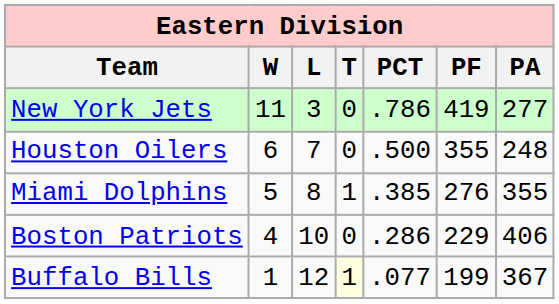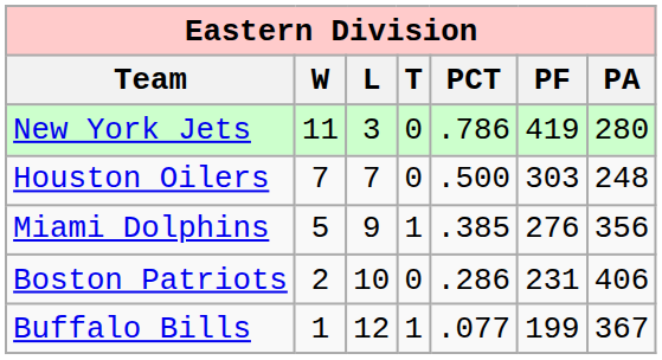 <table class="wikitable" style="text-align:center">
 <tr bgcolor="#ffcbcb">
 <td colspan="7" align="center"><strong>Eastern Division</strong></td>
 </tr>
 <tr bgcolor="#efefef">
 <th>Team</th>
 <th>W</th>
 <th>L</th>
 <th>T</th>
 <th>PCT</th>
 <th>PF</th>
 <th>PA</th>
 </tr>
 <tr style="background:#ccffcc">
 <td align="left"><a href='#'>New York Jets</a></td>
 <td>11</td>
 <td>3</td>
 <td>0</td>
 <td>.786</td>
 <td>419</td>
-<td>277</td>
+<td>280</td>
 </tr>
 <tr>
 <td align="left"><a href='#'>Houston Oilers</a></td>
-<td>6</td>
+<td>7</td>
 <td>7</td>
 <td>0</td>
 <td>.500</td>
-<td>355</td>
+<td>303</td>
 <td>248</td>
 </tr>
 <tr>
 <td align="left"><a href='#'>Miami Dolphins</a></td>
 <td>5</td>
-<td>8</td>
+<td>9</td>
 <td>1</td>
 <td>.385</td>
 <td>276</td>
-<td>355</td>
+<td>356</td>
 </tr>
 <tr>
 <td align="left"><a href='#'>Boston Patriots</a></td>
-<td>4</td>
+<td>2</td>
 <td>10</td>
 <td>0</td>
 <td>.286</td>
-<td>229</td>
+<td>231</td>
 <td>406</td>
 </tr>
 <tr>
 <td align="left"><a href='#'>Buffalo Bills</a></td>
 <td>1</td>
 <td>12</td>
-<td style="background: lightyellow;">1</td>
+<td>1</td>
 <td>.077</td>
 <td>199</td>
 <td>367</td>
 </tr>
 </table>
